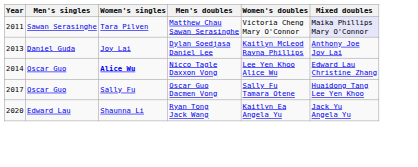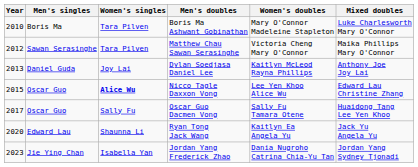 <table class=wikitable style="font-size:90%">
 <tr>
 <th>Year</th>
 <th>Men's singles</th>
 <th>Women's singles</th>
 <th>Men's doubles</th>
 <th>Women's doubles</th>
 <th>Mixed doubles</th>
 </tr>
 <tr>
-<td>2011</td>
+<td>2010</td>
+<td> Boris Ma</td>
+<td> <a href='#'>Tara Pilven</a></td>
+<td> Boris Ma <br>  <a href='#'>Ashwant Gobinathan</a></td>
+<td> Mary O'Connor <br>  Madeleine Stapleton</td>
+<td> <a href='#'>Luke Charlesworth</a> <br>  Mary O'Connor</td>
+</tr>
+<tr>
+<td>2012</td>
 <td> <a href='#'>Sawan Serasinghe</a></td>
 <td> <a href='#'>Tara Pilven</a></td>
 <td> <a href='#'>Matthew Chau</a> <br>  <a href='#'>Sawan Serasinghe</a></td>
 <td> Victoria Cheng <br>  Mary O'Connor</td>
-<td style="background: lavender;"> Maika Phillips <br>  Mary O'Connor</td>
+<td> Maika Phillips <br>  Mary O'Connor</td>
 </tr>
 <tr>
 <td>2013</td>
 <td> <a href='#'>Daniel Guda</a></td>
 <td> <a href='#'>Joy Lai</a></td>
 <td> <a href='#'>Dylan Soedjasa</a> <br>  <a href='#'>Daniel Lee</a></td>
 <td> <a href='#'>Kaitlyn McLeod</a> <br>  <a href='#'>Rayna Phillips</a></td>
 <td> <a href='#'>Anthony Joe</a> <br>  <a href='#'>Joy Lai</a></td>
 </tr>
 <tr>
-<td>2014</td>
+<td>2015</td>
 <td> <a href='#'>Oscar Guo</a></td>
 <td><strong> <a href='#'>Alice Wu</a></strong></td>
 <td> <a href='#'>Nicco Tagle</a> <br>  <a href='#'>Daxxon Vong</a></td>
 <td> <a href='#'>Lee Yen Khoo</a> <br>  <a href='#'>Alice Wu</a></td>
 <td> <a href='#'>Edward Lau</a> <br>  <a href='#'>Christine Zhang</a></td>
 </tr>
 <tr>
 <td>2017</td>
 <td> <a href='#'>Oscar Guo</a></td>
 <td> <a href='#'>Sally Fu</a></td>
 <td> <a href='#'>Oscar Guo</a> <br>  <a href='#'>Dacmen Vong</a></td>
 <td> <a href='#'>Sally Fu</a> <br>  <a href='#'>Tamara Otene</a></td>
 <td> <a href='#'>Huaidong Tang</a> <br>  <a href='#'>Lee Yen Khoo</a></td>
 </tr>
 <tr>
 <td>2020</td>
 <td> <a href='#'>Edward Lau</a></td>
 <td> <a href='#'>Shaunna Li</a></td>
 <td> <a href='#'>Ryan Tong</a> <br>  <a href='#'>Jack Wang</a></td>
 <td> <a href='#'>Kaitlyn Ea</a> <br>  <a href='#'>Angela Yu</a></td>
 <td> <a href='#'>Jack Yu</a> <br>  <a href='#'>Angela Yu</a></td>
 </tr>
+<tr>
+<td>2023</td>
+<td> <a href='#'>Jie Ying Chan</a></td>
+<td> <a href='#'>Isabella Yan</a></td>
+<td> <a href='#'>Jordan Yang</a> <br>  <a href='#'>Frederick Zhao</a></td>
+<td> <a href='#'>Dania Nugroho</a> <br>  <a href='#'>Catrina Chia-Yu Tan</a></td>
+<td> <a href='#'>Jordan Yang</a> <br>  <a href='#'>Sydney Tjonadi</a></td>
+</tr>
 </table>
